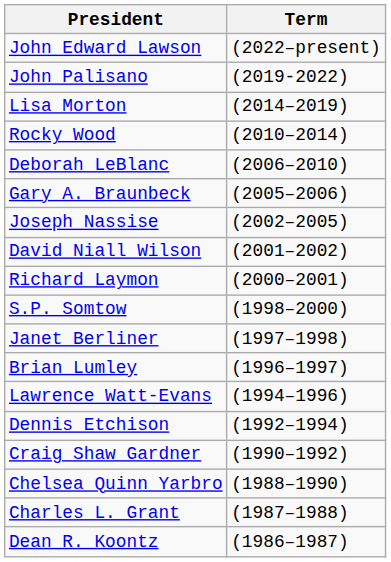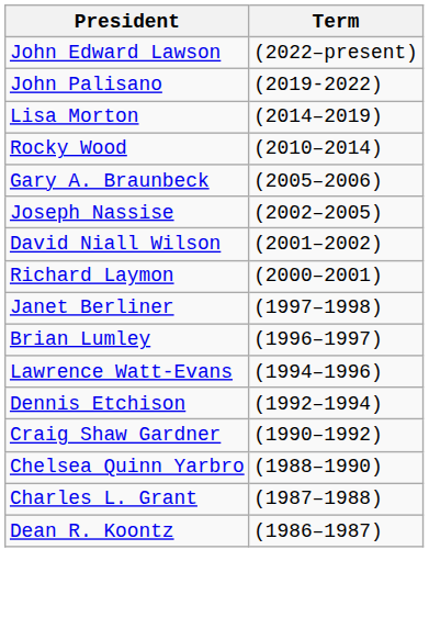 <table class="wikitable">
 <tr>
 <th>President</th>
 <th>Term</th>
 </tr>
 <tr>
 <td><a href='#'>John Edward Lawson</a></td>
 <td>(2022–present)</td>
 </tr>
 <tr>
 <td><a href='#'>John Palisano</a></td>
 <td>(2019-2022)</td>
 </tr>
 <tr>
 <td><a href='#'>Lisa Morton</a></td>
 <td>(2014–2019)</td>
 </tr>
 <tr>
 <td><a href='#'>Rocky Wood</a></td>
 <td>(2010–2014)</td>
 </tr>
 <tr>
-<td><a href='#'>Deborah LeBlanc</a></td>
-<td>(2006–2010)</td>
-</tr>
-<tr>
 <td><a href='#'>Gary A. Braunbeck</a></td>
 <td>(2005–2006)</td>
 </tr>
 <tr>
 <td><a href='#'>Joseph Nassise</a></td>
 <td>(2002–2005)</td>
 </tr>
 <tr>
 <td><a href='#'>David Niall Wilson</a></td>
 <td>(2001–2002)</td>
 </tr>
 <tr>
 <td><a href='#'>Richard Laymon</a></td>
 <td>(2000–2001)</td>
-</tr>
-<tr>
-<td><a href='#'>S.P. Somtow</a></td>
-<td>(1998–2000)</td>
 </tr>
 <tr>
 <td><a href='#'>Janet Berliner</a></td>
 <td>(1997–1998)</td>
 </tr>
 <tr>
 <td><a href='#'>Brian Lumley</a></td>
 <td>(1996–1997)</td>
 </tr>
 <tr>
 <td><a href='#'>Lawrence Watt-Evans</a></td>
 <td>(1994–1996)</td>
 </tr>
 <tr>
 <td><a href='#'>Dennis Etchison</a></td>
 <td>(1992–1994)</td>
 </tr>
 <tr>
 <td><a href='#'>Craig Shaw Gardner</a></td>
 <td>(1990–1992)</td>
 </tr>
 <tr>
 <td><a href='#'>Chelsea Quinn Yarbro</a></td>
 <td>(1988–1990)</td>
 </tr>
 <tr>
 <td><a href='#'>Charles L. Grant</a></td>
 <td>(1987–1988)</td>
 </tr>
 <tr>
 <td><a href='#'>Dean R. Koontz</a></td>
 <td>(1986–1987)</td>
 </tr>
 </table>
